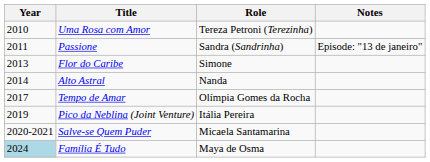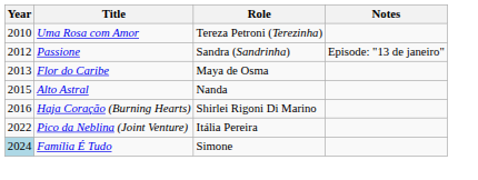 <table class="wikitable">
 <tr>
 <th>Year</th>
 <th>Title</th>
 <th>Role</th>
 <th>Notes</th>
 </tr>
 <tr>
 <td>2010</td>
 <td><em><a href='#'>Uma Rosa com Amor</a></em></td>
 <td>Tereza Petroni (<em>Terezinha</em>)</td>
 <td></td>
 </tr>
 <tr>
-<td>2011</td>
+<td>2012</td>
 <td><em><a href='#'>Passione</a></em></td>
 <td>Sandra (<em>Sandrinha</em>)</td>
 <td>Episode: "13 de janeiro"</td>
 </tr>
 <tr>
 <td>2013</td>
 <td><em><a href='#'>Flor do Caribe</a></em></td>
-<td>Simone</td>
+<td>Maya de Osma</td>
 <td></td>
 </tr>
 <tr>
-<td>2014</td>
+<td>2015</td>
 <td><em><a href='#'>Alto Astral</a></em></td>
 <td>Nanda</td>
 <td></td>
 </tr>
 <tr>
-<td>2017</td>
-<td><em><a href='#'>Tempo de Amar</a></em></td>
-<td>Olímpia Gomes da Rocha</td>
+<td>2016</td>
+<td><em><a href='#'>Haja Coração</a> (Burning Hearts)</em></td>
+<td>Shirlei Rigoni Di Marino</td>
 <td></td>
 </tr>
 <tr>
-<td>2019</td>
+<td>2022</td>
 <td><em><a href='#'>Pico da Neblina</a> (Joint Venture)</em></td>
 <td>Itália Pereira</td>
 <td></td>
 </tr>
 <tr>
-<td>2020-2021</td>
-<td><em><a href='#'>Salve-se Quem Puder</a></em></td>
-<td>Micaela Santamarina</td>
-<td></td>
-</tr>
-<tr>
 <td style="background: lightblue;">2024</td>
 <td><a href='#'><em>Família É Tudo</em></a></td>
-<td>Maya de Osma</td>
+<td>Simone</td>
 <td></td>
 </tr>
 </table>
